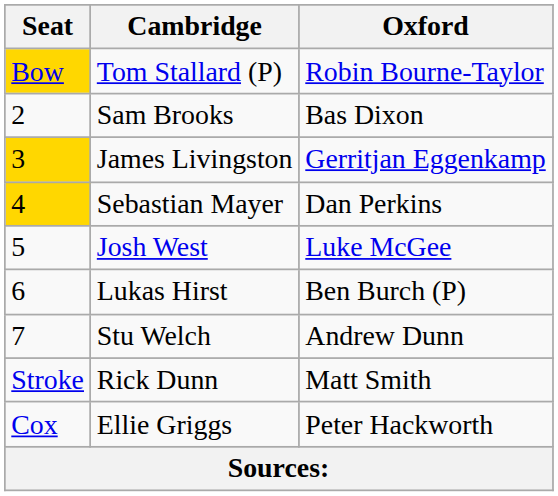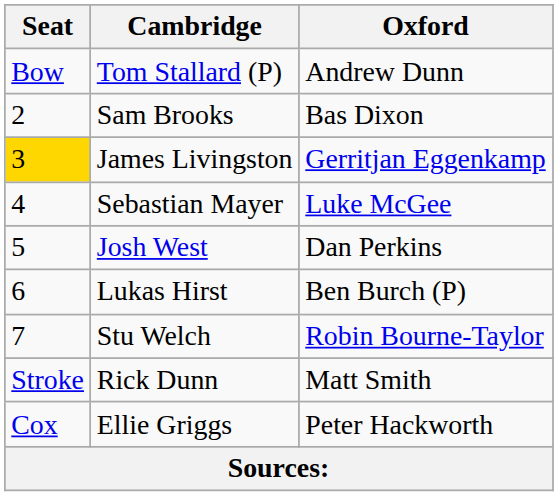 <table class=wikitable>
 <tr>
 <th>Seat</th>
 <th>Cambridge <br> </th>
 <th>Oxford <br> </th>
 </tr>
 <tr>
-<td style="background: gold;"><a href='#'>Bow</a></td>
+<td><a href='#'>Bow</a></td>
 <td><a href='#'>Tom Stallard</a> (P)</td>
-<td><a href='#'>Robin Bourne-Taylor</a></td>
+<td>Andrew Dunn</td>
 </tr>
 <tr>
 <td>2</td>
 <td>Sam Brooks</td>
 <td>Bas Dixon</td>
 </tr>
 <tr>
 <td style="background: gold;">3</td>
 <td>James Livingston</td>
 <td><a href='#'>Gerritjan Eggenkamp</a></td>
 </tr>
 <tr>
-<td style="background: gold;">4</td>
+<td>4</td>
 <td>Sebastian Mayer</td>
-<td>Dan Perkins</td>
+<td><a href='#'>Luke McGee</a></td>
 </tr>
 <tr>
 <td>5</td>
 <td><a href='#'>Josh West</a></td>
-<td><a href='#'>Luke McGee</a></td>
+<td>Dan Perkins</td>
 </tr>
 <tr>
 <td>6</td>
 <td>Lukas Hirst</td>
 <td>Ben Burch (P)</td>
 </tr>
 <tr>
 <td>7</td>
 <td>Stu Welch</td>
-<td>Andrew Dunn</td>
+<td><a href='#'>Robin Bourne-Taylor</a></td>
 </tr>
 <tr>
 <td><a href='#'>Stroke</a></td>
 <td>Rick Dunn</td>
 <td>Matt Smith</td>
 </tr>
 <tr>
 <td><a href='#'>Cox</a></td>
 <td>Ellie Griggs</td>
 <td>Peter Hackworth</td>
 </tr>
 <tr>
 <th colspan=5>Sources:</th>
 </tr>
 </table>
